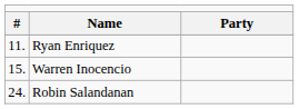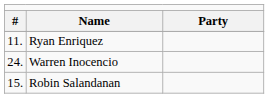 <table class=wikitable style="font-size:90%">
 <tr>
 <td colspan=4 bgcolor=></td>
 </tr>
 <tr>
 <th>#</th>
 <th width=150px>Name</th>
 <th colspan=2 width=110px>Party</th>
 </tr>
 <tr>
 </tr>
 <tr>
 <td>11.</td>
 <td>Ryan Enriquez</td>
 <td></td>
 </tr>
 <tr>
-<td>15.</td>
+<td>24.</td>
 <td>Warren Inocencio</td>
 <td></td>
 </tr>
 <tr>
-<td>24.</td>
+<td>15.</td>
 <td>Robin Salandanan</td>
 <td></td>
 </tr>
 </table>
